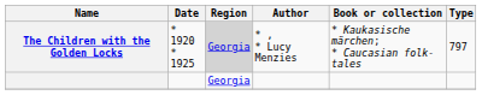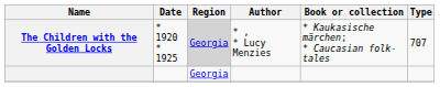 <table class="wikitable sortable">
 <tr>
 <th scope="col">Name</th>
 <th scope="col">Date</th>
 <th scope="col">Region</th>
 <th scope="col">Author</th>
 <th scope="col">Book or collection</th>
 <th scope="col">Type</th>
 </tr>
 <tr>
 <th><a href='#'>The Children with the Golden Locks</a></th>
 <td>* 1920 <br> * 1925</td>
 <td style="background: lightgrey;"><a href='#'>Georgia</a></td>
 <td>* , <br> * Lucy Menzies</td>
 <td>* <em>Kaukasische märchen</em>; <br> * <em>Caucasian folk-tales</em></td>
-<td>797</td>
+<td>707</td>
 </tr>
 <tr>
 <th></th>
 <td></td>
 <td><a href='#'>Georgia</a></td>
 <td></td>
 <td></td>
 <td></td>
 </tr>
 <tr>
 </tr>
 </table>
